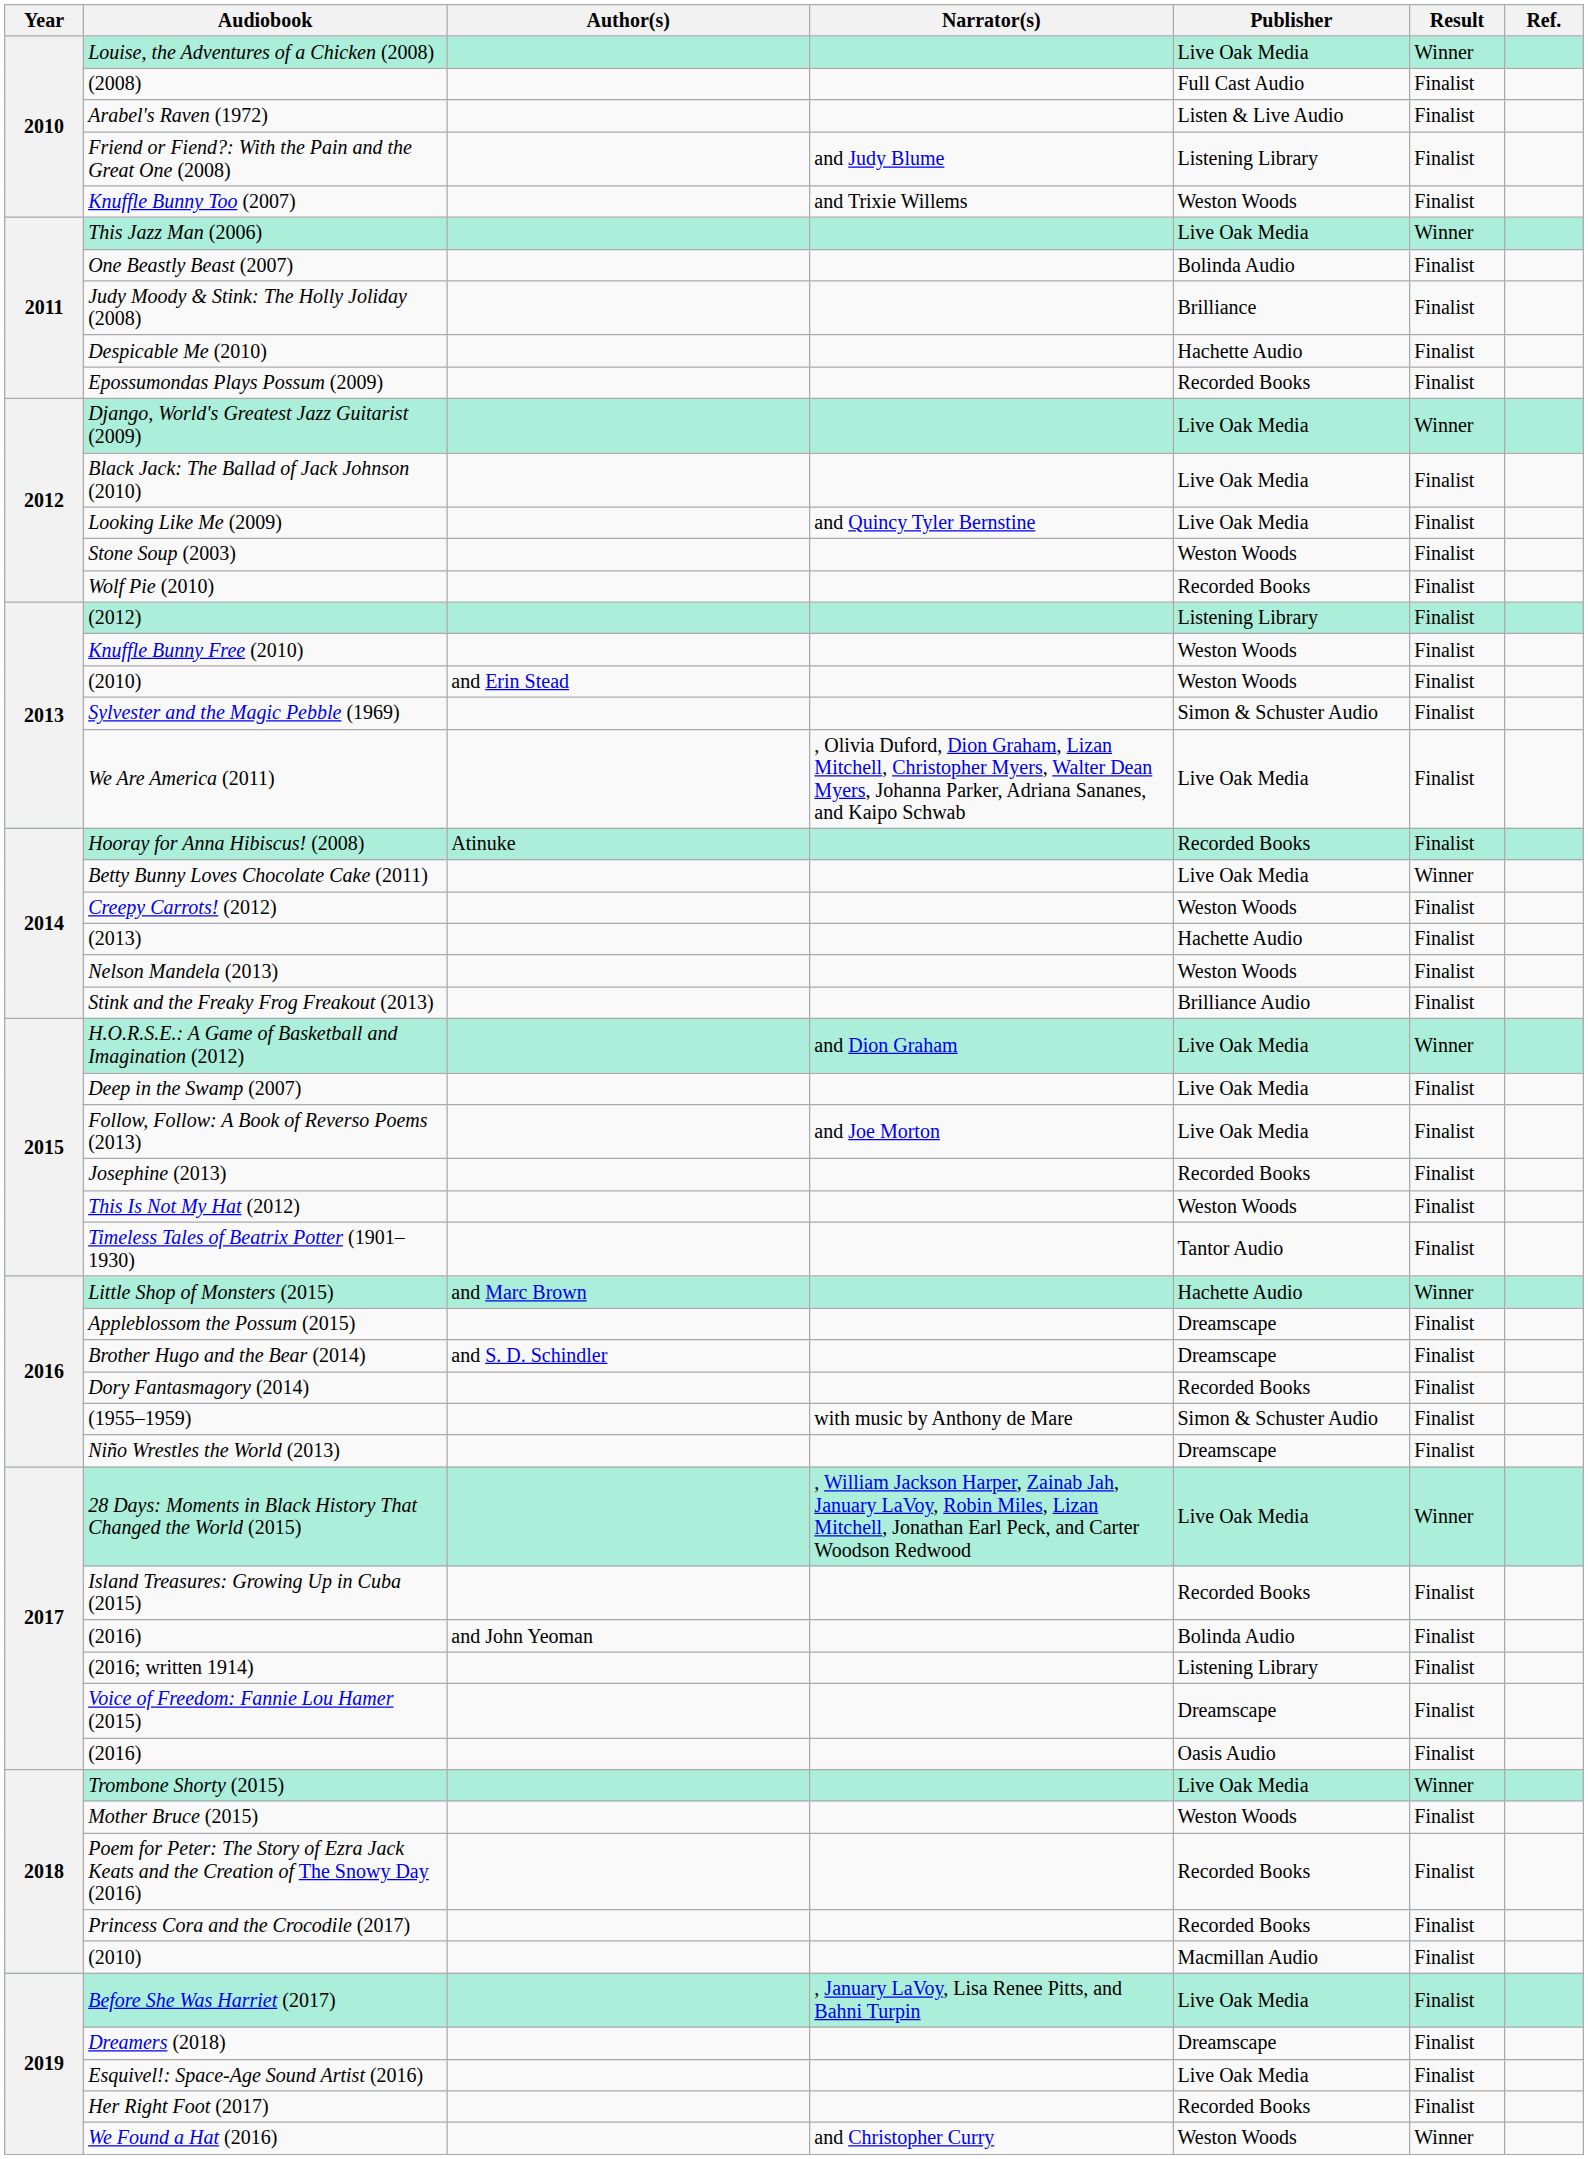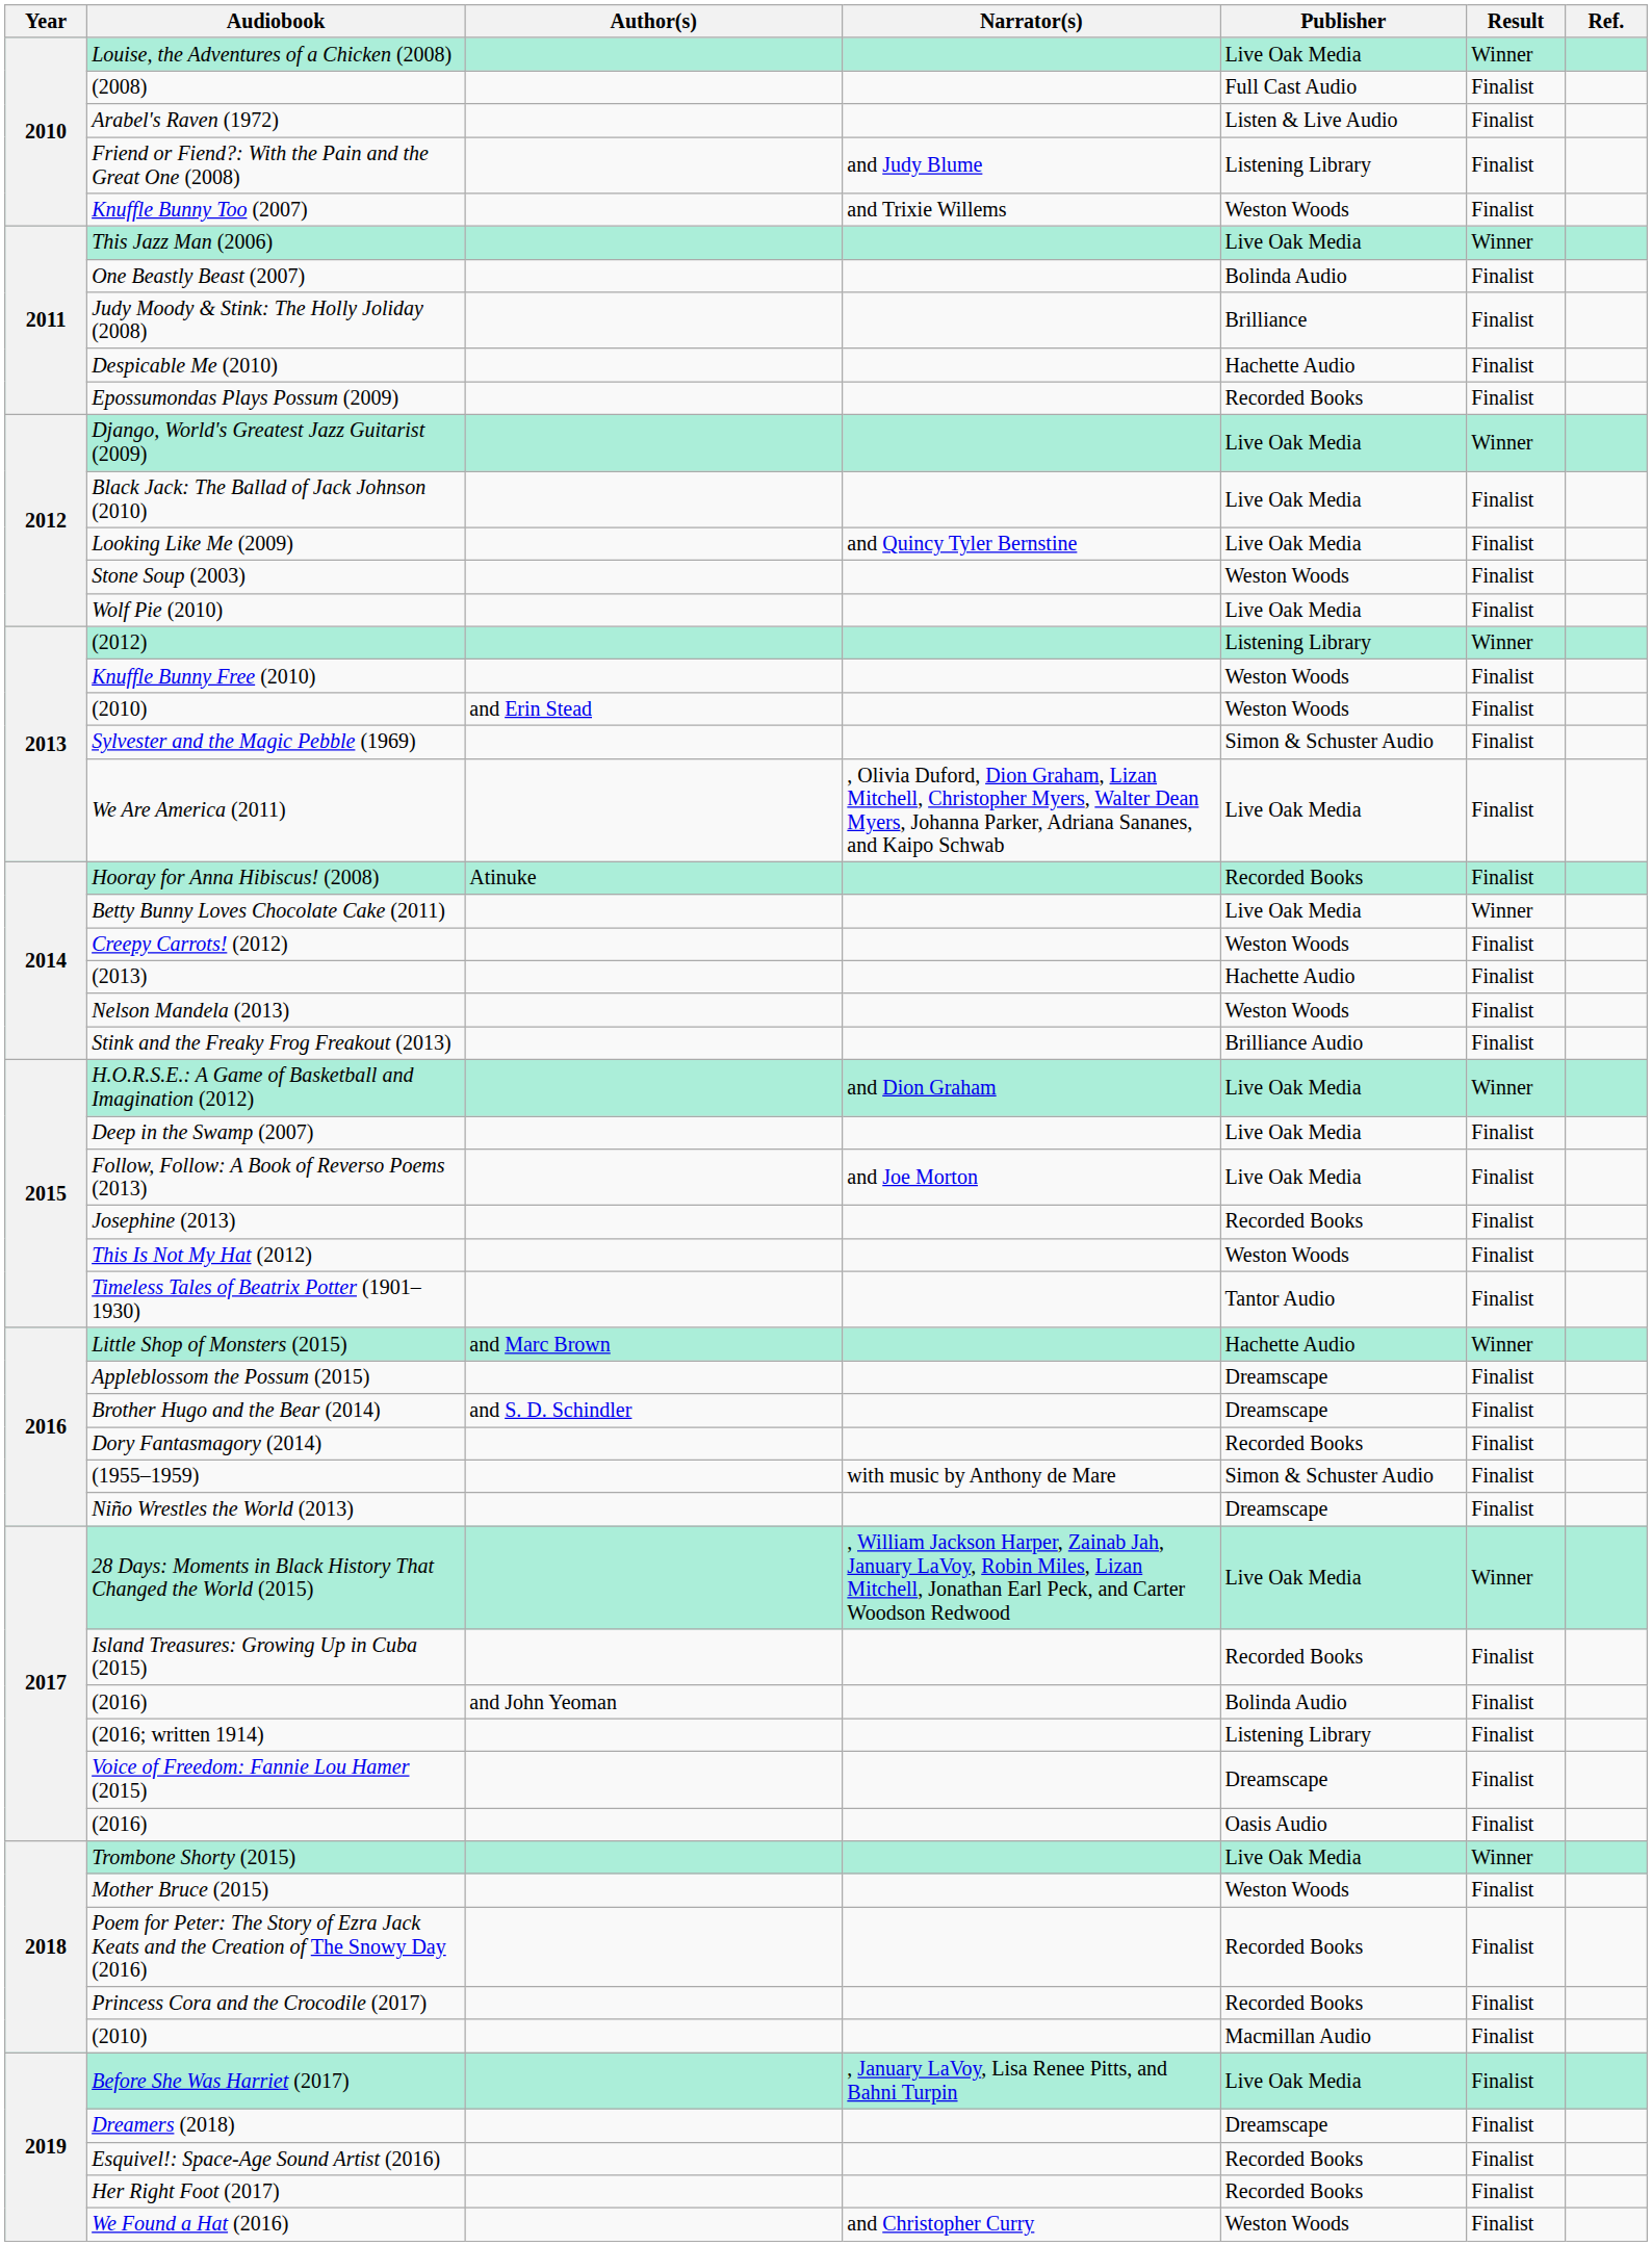 <table class="wikitable sortable mw-collapsible" style="width:100%">
 <tr>
 <th scope="col" width="5%">Year</th>
 <th scope="col" width="23%">Audiobook</th>
 <th scope="col" width="23%">Author(s)</th>
 <th scope="col" width="23%">Narrator(s)</th>
 <th scope="col" width="15%">Publisher</th>
 <th scope="col" width="6%">Result</th>
 <th scope="col" width="5%">Ref.</th>
 </tr>
 <tr style="background:#ABEED9">
 <th rowspan="5">2010<br></th>
 <td><em>Louise, the Adventures of a Chicken</em> (2008)</td>
 <td></td>
 <td></td>
 <td>Live Oak Media</td>
 <td>Winner</td>
 <td></td>
 </tr>
 <tr>
 <td><em></em> (2008)</td>
 <td></td>
 <td></td>
 <td>Full Cast Audio</td>
 <td>Finalist</td>
 <td></td>
 </tr>
 <tr>
 <td><em>Arabel's Raven</em> (1972)</td>
 <td></td>
 <td></td>
 <td>Listen & Live Audio</td>
 <td>Finalist</td>
 <td></td>
 </tr>
 <tr>
 <td><em>Friend or Fiend?: With the Pain and the Great One</em> (2008)</td>
 <td></td>
 <td> and <a href='#'>Judy Blume</a></td>
 <td>Listening Library</td>
 <td>Finalist</td>
 <td></td>
 </tr>
 <tr>
 <td><em><a href='#'>Knuffle Bunny Too</a></em> (2007)</td>
 <td></td>
 <td> and Trixie Willems</td>
 <td>Weston Woods</td>
 <td>Finalist</td>
 <td></td>
 </tr>
 <tr style="background:#ABEED9">
 <th rowspan="5">2011<br></th>
 <td><em>This Jazz Man</em> (2006)</td>
 <td></td>
 <td></td>
 <td>Live Oak Media</td>
 <td>Winner</td>
 <td></td>
 </tr>
 <tr>
 <td><em>One Beastly Beast</em> (2007)</td>
 <td></td>
 <td></td>
 <td>Bolinda Audio</td>
 <td>Finalist</td>
 <td></td>
 </tr>
 <tr>
 <td><em>Judy Moody & Stink: The Holly Joliday</em> (2008)</td>
 <td></td>
 <td></td>
 <td>Brilliance</td>
 <td>Finalist</td>
 <td></td>
 </tr>
 <tr>
 <td><em>Despicable Me</em> (2010)</td>
 <td></td>
 <td></td>
 <td>Hachette Audio</td>
 <td>Finalist</td>
 <td></td>
 </tr>
 <tr>
 <td><em>Epossumondas Plays Possum</em> (2009)</td>
 <td></td>
 <td></td>
 <td>Recorded Books</td>
 <td>Finalist</td>
 <td></td>
 </tr>
 <tr style="background:#ABEED9">
 <th rowspan="5">2012<br></th>
 <td><em>Django, World's Greatest Jazz Guitarist</em> (2009)</td>
 <td></td>
 <td></td>
 <td>Live Oak Media</td>
 <td>Winner</td>
 <td></td>
 </tr>
 <tr>
 <td><em>Black Jack: The Ballad of Jack Johnson</em> (2010)</td>
 <td></td>
 <td></td>
 <td>Live Oak Media</td>
 <td>Finalist</td>
 <td></td>
 </tr>
 <tr>
 <td><em>Looking Like Me</em> (2009)</td>
 <td></td>
 <td> and <a href='#'>Quincy Tyler Bernstine</a></td>
 <td>Live Oak Media</td>
 <td>Finalist</td>
 <td></td>
 </tr>
 <tr>
 <td><em>Stone Soup</em> (2003)</td>
 <td></td>
 <td></td>
 <td>Weston Woods</td>
 <td>Finalist</td>
 <td></td>
 </tr>
 <tr>
 <td><em>Wolf Pie</em> (2010)</td>
 <td></td>
 <td></td>
-<td>Recorded Books</td>
+<td>Live Oak Media</td>
 <td>Finalist</td>
 <td></td>
 </tr>
 <tr style="background:#ABEED9">
 <th rowspan="5">2013<br></th>
 <td><em></em> (2012)</td>
 <td></td>
 <td></td>
 <td>Listening Library</td>
-<td>Finalist</td>
+<td>Winner</td>
 <td></td>
 </tr>
 <tr>
 <td><em><a href='#'>Knuffle Bunny Free</a></em> (2010)</td>
 <td></td>
 <td></td>
 <td>Weston Woods</td>
 <td>Finalist</td>
 <td></td>
 </tr>
 <tr>
 <td><em></em> (2010)</td>
 <td> and <a href='#'>Erin Stead</a></td>
 <td></td>
 <td>Weston Woods</td>
 <td>Finalist</td>
 <td></td>
 </tr>
 <tr>
 <td><em><a href='#'>Sylvester and the Magic Pebble</a></em> (1969)</td>
 <td></td>
 <td></td>
 <td>Simon & Schuster Audio</td>
 <td>Finalist</td>
 <td></td>
 </tr>
 <tr>
 <td><em>We Are America</em> (2011)</td>
 <td></td>
 <td>, Olivia Duford, <a href='#'>Dion Graham</a>, <a href='#'>Lizan Mitchell</a>, <a href='#'>Christopher Myers</a>, <a href='#'>Walter Dean Myers</a>, Johanna Parker, Adriana Sananes, and Kaipo Schwab</td>
 <td>Live Oak Media</td>
 <td>Finalist</td>
 <td></td>
 </tr>
 <tr style="background:#ABEED9">
 <th rowspan="6">2014<br></th>
 <td><em>Hooray for Anna Hibiscus!</em> (2008)</td>
 <td>Atinuke</td>
 <td></td>
 <td>Recorded Books</td>
 <td>Finalist</td>
 <td></td>
 </tr>
 <tr>
 <td><em>Betty Bunny Loves Chocolate Cake</em> (2011)</td>
 <td></td>
 <td></td>
 <td>Live Oak Media</td>
 <td>Winner</td>
 <td></td>
 </tr>
 <tr>
 <td><em><a href='#'>Creepy Carrots!</a></em> (2012)</td>
 <td></td>
 <td></td>
 <td>Weston Woods</td>
 <td>Finalist</td>
 <td></td>
 </tr>
 <tr>
 <td><em></em> (2013)</td>
 <td></td>
 <td></td>
 <td>Hachette Audio</td>
 <td>Finalist</td>
 <td></td>
 </tr>
 <tr>
 <td><em>Nelson Mandela</em> (2013)</td>
 <td></td>
 <td></td>
 <td>Weston Woods</td>
 <td>Finalist</td>
 <td></td>
 </tr>
 <tr>
 <td><em>Stink and the Freaky Frog Freakout</em> (2013)</td>
 <td></td>
 <td></td>
 <td>Brilliance Audio</td>
 <td>Finalist</td>
 <td></td>
 </tr>
 <tr style="background:#ABEED9">
 <th rowspan="6">2015<br></th>
 <td><em>H.O.R.S.E.: A Game of Basketball and Imagination</em> (2012)</td>
 <td></td>
 <td> and <a href='#'>Dion Graham</a></td>
 <td>Live Oak Media</td>
 <td>Winner</td>
 <td></td>
 </tr>
 <tr>
 <td><em>Deep in the Swamp</em> (2007)</td>
 <td></td>
 <td></td>
 <td>Live Oak Media</td>
 <td>Finalist</td>
 <td></td>
 </tr>
 <tr>
 <td><em>Follow, Follow: A Book of Reverso Poems</em> (2013)</td>
 <td></td>
 <td> and <a href='#'>Joe Morton</a></td>
 <td>Live Oak Media</td>
 <td>Finalist</td>
 <td></td>
 </tr>
 <tr>
 <td><em>Josephine</em> (2013)</td>
 <td></td>
 <td></td>
 <td>Recorded Books</td>
 <td>Finalist</td>
 <td></td>
 </tr>
 <tr>
 <td><em><a href='#'>This Is Not My Hat</a></em> (2012)</td>
 <td></td>
 <td></td>
 <td>Weston Woods</td>
 <td>Finalist</td>
 <td></td>
 </tr>
 <tr>
 <td><em><a href='#'>Timeless Tales of Beatrix Potter</a></em> (1901–1930)</td>
 <td></td>
 <td></td>
 <td>Tantor Audio</td>
 <td>Finalist</td>
 <td></td>
 </tr>
 <tr style="background:#ABEED9">
 <th rowspan="6">2016<br></th>
 <td><em>Little Shop of Monsters</em> (2015)</td>
 <td> and <a href='#'>Marc Brown</a></td>
 <td></td>
 <td>Hachette Audio</td>
 <td>Winner</td>
 <td></td>
 </tr>
 <tr>
 <td><em>Appleblossom the Possum</em> (2015)</td>
 <td></td>
 <td></td>
 <td>Dreamscape</td>
 <td>Finalist</td>
 <td></td>
 </tr>
 <tr>
 <td><em>Brother Hugo and the Bear</em> (2014)</td>
 <td> and <a href='#'>S. D. Schindler</a></td>
 <td></td>
 <td>Dreamscape</td>
 <td>Finalist</td>
 <td></td>
 </tr>
 <tr>
 <td><em>Dory Fantasmagory</em> (2014)</td>
 <td></td>
 <td></td>
 <td>Recorded Books</td>
 <td>Finalist</td>
 <td></td>
 </tr>
 <tr>
 <td><em></em> (1955–1959)</td>
 <td></td>
 <td> with music by Anthony de Mare</td>
 <td>Simon & Schuster Audio</td>
 <td>Finalist</td>
 <td></td>
 </tr>
 <tr>
 <td><em>Niño Wrestles the World</em> (2013)</td>
 <td></td>
 <td></td>
 <td>Dreamscape</td>
 <td>Finalist</td>
 <td></td>
 </tr>
 <tr style="background:#ABEED9">
 <th rowspan="6">2017<br></th>
 <td><em>28 Days: Moments in Black History That Changed the World</em> (2015)</td>
 <td></td>
 <td>, <a href='#'>William Jackson Harper</a>, <a href='#'>Zainab Jah</a>, <a href='#'>January LaVoy</a>, <a href='#'>Robin Miles</a>, <a href='#'>Lizan Mitchell</a>, Jonathan Earl Peck, and Carter Woodson Redwood</td>
 <td>Live Oak Media</td>
 <td>Winner</td>
 <td></td>
 </tr>
 <tr>
 <td><em>Island Treasures: Growing Up in Cuba</em> (2015)</td>
 <td></td>
 <td></td>
 <td>Recorded Books</td>
 <td>Finalist</td>
 <td></td>
 </tr>
 <tr>
 <td><em></em> (2016)</td>
 <td> and John Yeoman</td>
 <td></td>
 <td>Bolinda Audio</td>
 <td>Finalist</td>
 <td></td>
 </tr>
 <tr>
 <td><em></em> (2016; written 1914)</td>
 <td></td>
 <td></td>
 <td>Listening Library</td>
 <td>Finalist</td>
 <td></td>
 </tr>
 <tr>
 <td><em><a href='#'>Voice of Freedom: Fannie Lou Hamer</a></em> (2015)</td>
 <td></td>
 <td></td>
 <td>Dreamscape</td>
 <td>Finalist</td>
 <td></td>
 </tr>
 <tr>
 <td><em></em> (2016)</td>
 <td></td>
 <td></td>
 <td>Oasis Audio</td>
 <td>Finalist</td>
 <td></td>
 </tr>
 <tr style="background:#ABEED9">
 <th rowspan="5">2018<br></th>
 <td><em>Trombone Shorty</em> (2015)</td>
 <td></td>
 <td></td>
 <td>Live Oak Media</td>
 <td>Winner</td>
 <td></td>
 </tr>
 <tr>
 <td><em>Mother Bruce</em> (2015)</td>
 <td></td>
 <td></td>
 <td>Weston Woods</td>
 <td>Finalist</td>
 <td></td>
 </tr>
 <tr>
 <td><em>Poem for Peter: The Story of Ezra Jack Keats and the Creation of</em> <a href='#'>The Snowy Day</a> (2016)</td>
 <td></td>
 <td></td>
 <td>Recorded Books</td>
 <td>Finalist</td>
 <td></td>
 </tr>
 <tr>
 <td><em>Princess Cora and the Crocodile</em> (2017)</td>
 <td></td>
 <td></td>
 <td>Recorded Books</td>
 <td>Finalist</td>
 <td></td>
 </tr>
 <tr>
 <td><em></em> (2010)</td>
 <td></td>
 <td></td>
 <td>Macmillan Audio</td>
 <td>Finalist</td>
 <td></td>
 </tr>
 <tr style="background:#ABEED9">
 <th rowspan="5">2019<br></th>
 <td><em><a href='#'>Before She Was Harriet</a></em> (2017)</td>
 <td></td>
 <td>, <a href='#'>January LaVoy</a>, Lisa Renee Pitts, and <a href='#'>Bahni Turpin</a></td>
 <td>Live Oak Media</td>
 <td>Finalist</td>
 <td></td>
 </tr>
 <tr>
 <td><em><a href='#'>Dreamers</a></em> (2018)</td>
 <td></td>
 <td></td>
 <td>Dreamscape</td>
 <td>Finalist</td>
 <td></td>
 </tr>
 <tr>
 <td><em>Esquivel!: Space-Age Sound Artist</em> (2016)</td>
 <td></td>
 <td></td>
-<td>Live Oak Media</td>
+<td>Recorded Books</td>
 <td>Finalist</td>
 <td></td>
 </tr>
 <tr>
 <td><em>Her Right Foot</em> (2017)</td>
 <td></td>
 <td></td>
 <td>Recorded Books</td>
 <td>Finalist</td>
 <td></td>
 </tr>
 <tr>
 <td><em><a href='#'>We Found a Hat</a></em> (2016)</td>
 <td></td>
 <td> and <a href='#'>Christopher Curry</a></td>
 <td>Weston Woods</td>
-<td>Winner</td>
+<td>Finalist</td>
 <td></td>
 </tr>
 </table>
